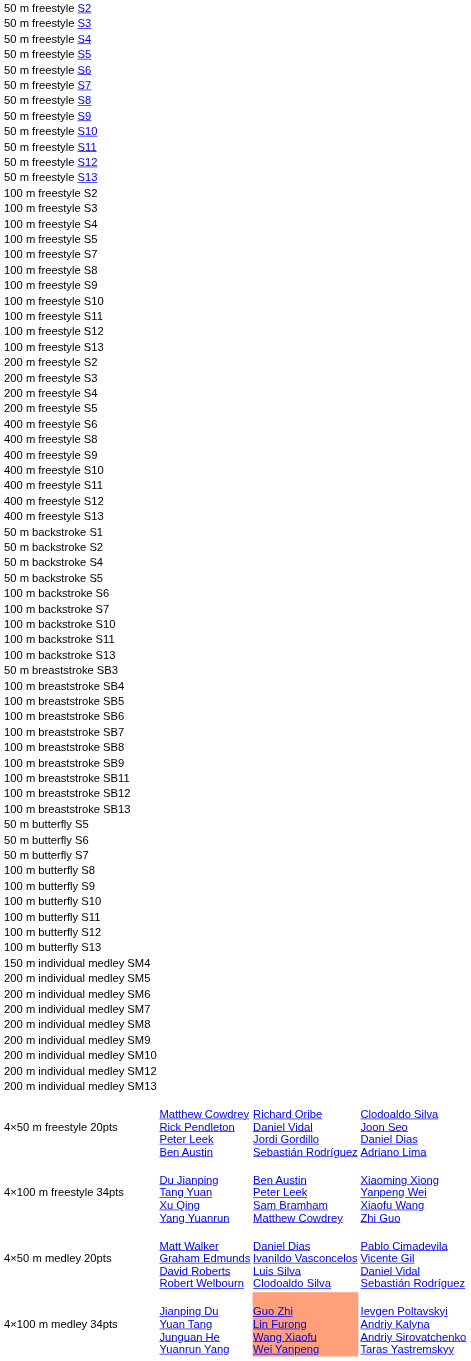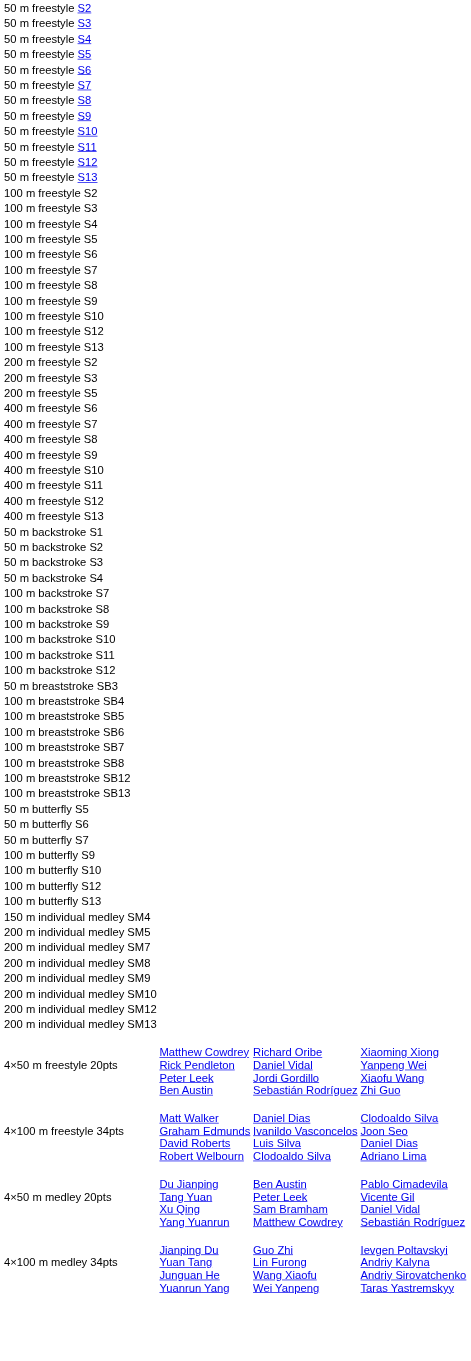 <table>
 <tr>
 <td>50 m freestyle <a href='#'>S2</a><br></td>
 <td></td>
 <td></td>
 <td></td>
 </tr>
 <tr>
 <td>50 m freestyle <a href='#'>S3</a><br></td>
 <td></td>
 <td></td>
 <td></td>
 </tr>
 <tr>
 <td>50 m freestyle <a href='#'>S4</a><br></td>
 <td></td>
 <td></td>
 <td></td>
 </tr>
 <tr>
 <td>50 m freestyle <a href='#'>S5</a><br></td>
 <td></td>
 <td></td>
 <td></td>
 </tr>
 <tr>
 <td>50 m freestyle <a href='#'>S6</a><br></td>
 <td></td>
 <td></td>
 <td></td>
 </tr>
 <tr>
 <td>50 m freestyle <a href='#'>S7</a><br></td>
 <td></td>
 <td></td>
 <td></td>
 </tr>
 <tr>
 <td>50 m freestyle <a href='#'>S8</a><br></td>
 <td></td>
 <td></td>
 <td></td>
 </tr>
 <tr>
 <td>50 m freestyle <a href='#'>S9</a><br></td>
 <td></td>
 <td></td>
 <td></td>
 </tr>
 <tr>
 <td>50 m freestyle <a href='#'>S10</a><br></td>
 <td></td>
 <td></td>
 <td></td>
 </tr>
 <tr>
 <td>50 m freestyle <a href='#'>S11</a><br></td>
 <td></td>
 <td></td>
 <td></td>
 </tr>
 <tr>
 <td>50 m freestyle <a href='#'>S12</a><br></td>
 <td></td>
 <td></td>
 <td></td>
 </tr>
 <tr>
 <td>50 m freestyle <a href='#'>S13</a><br></td>
 <td></td>
 <td></td>
 <td></td>
 </tr>
 <tr>
 <td>100 m freestyle S2<br></td>
 <td></td>
 <td></td>
 <td></td>
 </tr>
 <tr>
 <td>100 m freestyle S3<br></td>
 <td></td>
 <td></td>
 <td></td>
 </tr>
 <tr>
 <td>100 m freestyle S4<br></td>
 <td></td>
 <td></td>
 <td></td>
 </tr>
 <tr>
 <td>100 m freestyle S5<br></td>
 <td></td>
 <td></td>
 <td></td>
 </tr>
 <tr>
+<td>100 m freestyle S6<br></td>
+<td></td>
+<td></td>
+<td></td>
+</tr>
+<tr>
 <td>100 m freestyle S7<br></td>
 <td></td>
 <td></td>
 <td></td>
 </tr>
 <tr>
 <td>100 m freestyle S8<br></td>
 <td></td>
 <td></td>
 <td></td>
 </tr>
 <tr>
 <td>100 m freestyle S9<br></td>
 <td></td>
 <td></td>
 <td></td>
 </tr>
 <tr>
 <td>100 m freestyle S10<br></td>
-<td></td>
-<td></td>
-<td></td>
-</tr>
-<tr>
-<td>100 m freestyle S11<br></td>
 <td></td>
 <td></td>
 <td></td>
 </tr>
 <tr>
 <td>100 m freestyle S12<br></td>
 <td></td>
 <td></td>
 <td></td>
 </tr>
 <tr>
 <td>100 m freestyle S13<br></td>
 <td></td>
 <td></td>
 <td></td>
 </tr>
 <tr>
 <td>200 m freestyle S2<br></td>
 <td></td>
 <td></td>
 <td></td>
 </tr>
 <tr>
 <td>200 m freestyle S3<br></td>
 <td></td>
 <td></td>
 <td></td>
 </tr>
 <tr>
-<td>200 m freestyle S4<br></td>
-<td></td>
-<td></td>
-<td></td>
-</tr>
-<tr>
 <td>200 m freestyle S5<br></td>
 <td></td>
 <td></td>
 <td></td>
 </tr>
 <tr>
 <td>400 m freestyle S6<br></td>
+<td></td>
+<td></td>
+<td></td>
+</tr>
+<tr>
+<td>400 m freestyle S7<br></td>
 <td></td>
 <td></td>
 <td></td>
 </tr>
 <tr>
 <td>400 m freestyle S8<br></td>
 <td></td>
 <td></td>
 <td></td>
 </tr>
 <tr>
 <td>400 m freestyle S9<br></td>
 <td></td>
 <td></td>
 <td></td>
 </tr>
 <tr>
 <td>400 m freestyle S10<br></td>
 <td></td>
 <td></td>
 <td></td>
 </tr>
 <tr>
 <td>400 m freestyle S11<br></td>
 <td></td>
 <td></td>
 <td></td>
 </tr>
 <tr>
 <td>400 m freestyle S12<br></td>
 <td></td>
 <td></td>
 <td></td>
 </tr>
 <tr>
 <td>400 m freestyle S13<br></td>
 <td></td>
 <td></td>
 <td></td>
 </tr>
 <tr>
 <td>50 m backstroke S1<br></td>
 <td></td>
 <td></td>
 <td></td>
 </tr>
 <tr>
 <td>50 m backstroke S2<br></td>
 <td></td>
 <td></td>
 <td></td>
 </tr>
 <tr>
+<td>50 m backstroke S3<br></td>
+<td></td>
+<td></td>
+<td></td>
+</tr>
+<tr>
 <td>50 m backstroke S4<br></td>
 <td></td>
 <td></td>
 <td></td>
 </tr>
 <tr>
-<td>50 m backstroke S5<br></td>
+<td>100 m backstroke S7<br></td>
 <td></td>
 <td></td>
 <td></td>
 </tr>
 <tr>
-<td>100 m backstroke S6<br></td>
+<td>100 m backstroke S8<br></td>
 <td></td>
 <td></td>
 <td></td>
 </tr>
 <tr>
-<td>100 m backstroke S7<br></td>
+<td>100 m backstroke S9<br></td>
 <td></td>
 <td></td>
 <td></td>
 </tr>
 <tr>
 <td>100 m backstroke S10<br></td>
 <td></td>
 <td></td>
 <td></td>
 </tr>
 <tr>
 <td>100 m backstroke S11<br></td>
 <td></td>
 <td></td>
 <td></td>
 </tr>
 <tr>
-<td>100 m backstroke S13<br></td>
+<td>100 m backstroke S12<br></td>
 <td></td>
 <td></td>
 <td></td>
 </tr>
 <tr>
 <td>50 m breaststroke SB3<br></td>
 <td></td>
 <td></td>
 <td></td>
 </tr>
 <tr>
 <td>100 m breaststroke SB4<br></td>
 <td></td>
 <td></td>
 <td></td>
 </tr>
 <tr>
 <td>100 m breaststroke SB5<br></td>
 <td></td>
 <td></td>
 <td></td>
 </tr>
 <tr>
 <td>100 m breaststroke SB6<br></td>
 <td></td>
 <td></td>
 <td></td>
 </tr>
 <tr>
 <td>100 m breaststroke SB7<br></td>
 <td></td>
 <td></td>
 <td></td>
 </tr>
 <tr>
 <td>100 m breaststroke SB8<br></td>
 <td></td>
 <td></td>
 <td></td>
 </tr>
 <tr>
-<td>100 m breaststroke SB9<br></td>
-<td></td>
-<td></td>
-<td></td>
-</tr>
-<tr>
-<td>100 m breaststroke SB11<br></td>
-<td></td>
-<td></td>
-<td></td>
-</tr>
-<tr>
 <td>100 m breaststroke SB12<br></td>
 <td></td>
 <td></td>
 <td></td>
 </tr>
 <tr>
 <td>100 m breaststroke SB13<br></td>
 <td></td>
 <td></td>
 <td></td>
 </tr>
 <tr>
 <td>50 m butterfly S5<br></td>
 <td></td>
 <td></td>
 <td></td>
 </tr>
 <tr>
 <td>50 m butterfly S6<br></td>
 <td></td>
 <td></td>
 <td></td>
 </tr>
 <tr>
 <td>50 m butterfly S7<br></td>
 <td></td>
 <td></td>
 <td></td>
 </tr>
 <tr>
-<td>100 m butterfly S8<br></td>
-<td></td>
-<td></td>
-<td></td>
-</tr>
-<tr>
 <td>100 m butterfly S9<br></td>
 <td></td>
 <td></td>
 <td></td>
 </tr>
 <tr>
 <td>100 m butterfly S10<br></td>
 <td></td>
 <td></td>
 <td></td>
-</tr>
-<tr>
-<td>100 m butterfly S11<br></td>
-<td></td>
-<td></td>
-<td><br></td>
 </tr>
 <tr>
 <td>100 m butterfly S12<br></td>
 <td></td>
 <td></td>
 <td></td>
 </tr>
 <tr>
 <td>100 m butterfly S13<br></td>
 <td></td>
 <td></td>
 <td></td>
 </tr>
 <tr>
 <td>150 m individual medley SM4<br></td>
 <td></td>
 <td></td>
 <td></td>
 </tr>
 <tr>
 <td>200 m individual medley SM5<br></td>
-<td></td>
-<td></td>
-<td></td>
-</tr>
-<tr>
-<td>200 m individual medley SM6<br></td>
 <td></td>
 <td></td>
 <td></td>
 </tr>
 <tr>
 <td>200 m individual medley SM7<br></td>
 <td></td>
 <td></td>
 <td></td>
 </tr>
 <tr>
 <td>200 m individual medley SM8<br></td>
 <td></td>
 <td></td>
 <td></td>
 </tr>
 <tr>
 <td>200 m individual medley SM9<br></td>
 <td></td>
 <td></td>
 <td></td>
 </tr>
 <tr>
 <td>200 m individual medley SM10<br></td>
 <td></td>
 <td></td>
 <td></td>
 </tr>
 <tr>
 <td>200 m individual medley SM12<br></td>
 <td></td>
 <td></td>
 <td></td>
 </tr>
 <tr>
 <td>200 m individual medley SM13<br></td>
 <td></td>
 <td></td>
 <td></td>
 </tr>
 <tr>
 <td>4×50 m freestyle 20pts<br></td>
 <td> <br> <a href='#'>Matthew Cowdrey</a> <br> <a href='#'>Rick Pendleton</a> <br> <a href='#'>Peter Leek</a> <br> <a href='#'>Ben Austin</a></td>
 <td> <br> <a href='#'>Richard Oribe</a> <br> <a href='#'>Daniel Vidal</a> <br> <a href='#'>Jordi Gordillo</a> <br> <a href='#'>Sebastián Rodríguez</a></td>
+<td> <br> <a href='#'>Xiaoming Xiong</a> <br> <a href='#'>Yanpeng Wei</a> <br> <a href='#'>Xiaofu Wang</a> <br> <a href='#'>Zhi Guo</a></td>
+</tr>
+<tr>
+<td>4×100 m freestyle 34pts<br></td>
+<td> <br> <a href='#'>Matt Walker</a> <br> <a href='#'>Graham Edmunds</a> <br> <a href='#'>David Roberts</a> <br> <a href='#'>Robert Welbourn</a></td>
+<td> <br> <a href='#'>Daniel Dias</a> <br> <a href='#'>Ivanildo Vasconcelos</a> <br> <a href='#'>Luis Silva</a> <br> <a href='#'>Clodoaldo Silva</a></td>
 <td> <br> <a href='#'>Clodoaldo Silva</a> <br> <a href='#'>Joon Seo</a> <br> <a href='#'>Daniel Dias</a> <br> <a href='#'>Adriano Lima</a></td>
 </tr>
 <tr>
-<td>4×100 m freestyle 34pts<br></td>
+<td>4×50 m medley 20pts<br></td>
 <td> <br> <a href='#'>Du Jianping</a> <br> <a href='#'>Tang Yuan</a> <br> <a href='#'>Xu Qing</a> <br> <a href='#'>Yang Yuanrun</a></td>
 <td> <br> <a href='#'>Ben Austin</a> <br> <a href='#'>Peter Leek</a> <br> <a href='#'>Sam Bramham</a> <br> <a href='#'>Matthew Cowdrey</a></td>
-<td> <br> <a href='#'>Xiaoming Xiong</a> <br> <a href='#'>Yanpeng Wei</a> <br> <a href='#'>Xiaofu Wang</a> <br> <a href='#'>Zhi Guo</a></td>
-</tr>
-<tr>
-<td>4×50 m medley 20pts<br></td>
-<td> <br> <a href='#'>Matt Walker</a> <br> <a href='#'>Graham Edmunds</a> <br> <a href='#'>David Roberts</a> <br> <a href='#'>Robert Welbourn</a></td>
-<td> <br> <a href='#'>Daniel Dias</a> <br> <a href='#'>Ivanildo Vasconcelos</a> <br> <a href='#'>Luis Silva</a> <br> <a href='#'>Clodoaldo Silva</a></td>
 <td> <br> <a href='#'>Pablo Cimadevila</a> <br> <a href='#'>Vicente Gil</a> <br> <a href='#'>Daniel Vidal</a> <br> <a href='#'>Sebastián Rodríguez</a></td>
 </tr>
 <tr>
 <td>4×100 m medley 34pts<br></td>
 <td> <br> <a href='#'>Jianping Du</a> <br> <a href='#'>Yuan Tang</a> <br> <a href='#'>Junguan He</a> <br> <a href='#'>Yuanrun Yang</a></td>
-<td style="background: lightsalmon;"> <br> <a href='#'>Guo Zhi</a> <br> <a href='#'>Lin Furong</a> <br> <a href='#'>Wang Xiaofu</a> <br> <a href='#'>Wei Yanpeng</a></td>
+<td> <br> <a href='#'>Guo Zhi</a> <br> <a href='#'>Lin Furong</a> <br> <a href='#'>Wang Xiaofu</a> <br> <a href='#'>Wei Yanpeng</a></td>
 <td> <br> <a href='#'>Ievgen Poltavskyi</a> <br> <a href='#'>Andriy Kalyna</a> <br> <a href='#'>Andriy Sirovatchenko</a> <br> <a href='#'>Taras Yastremskyy</a></td>
 </tr>
 </table>
